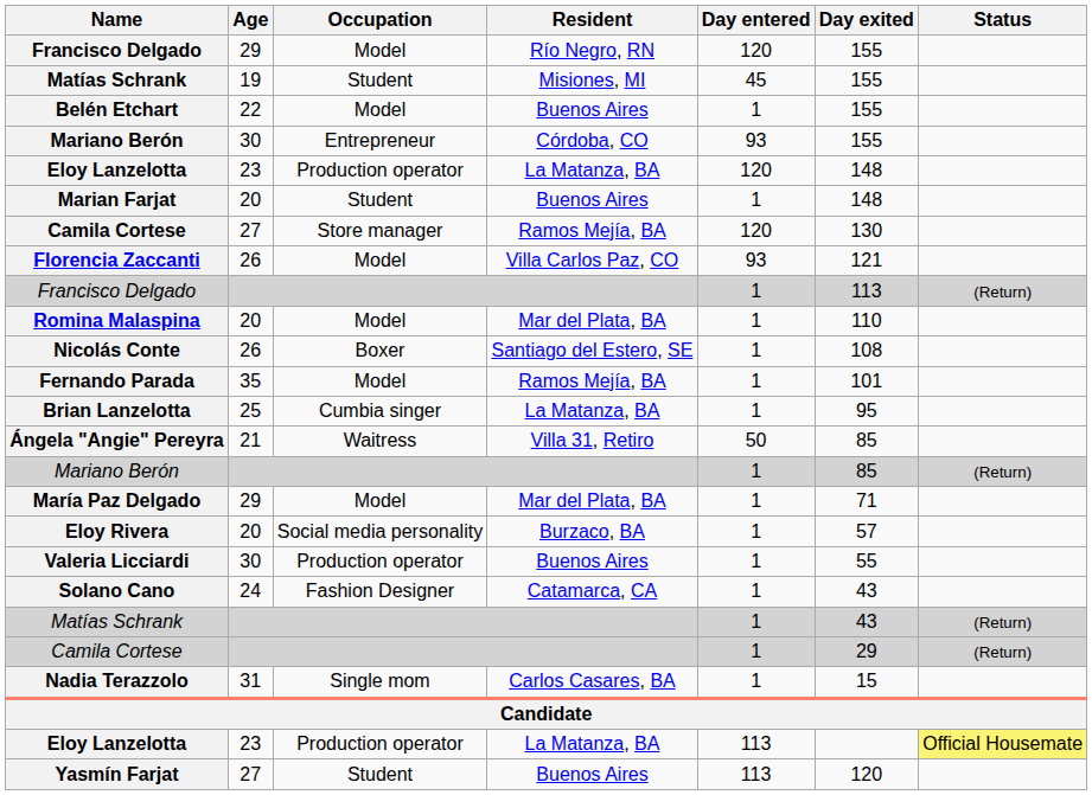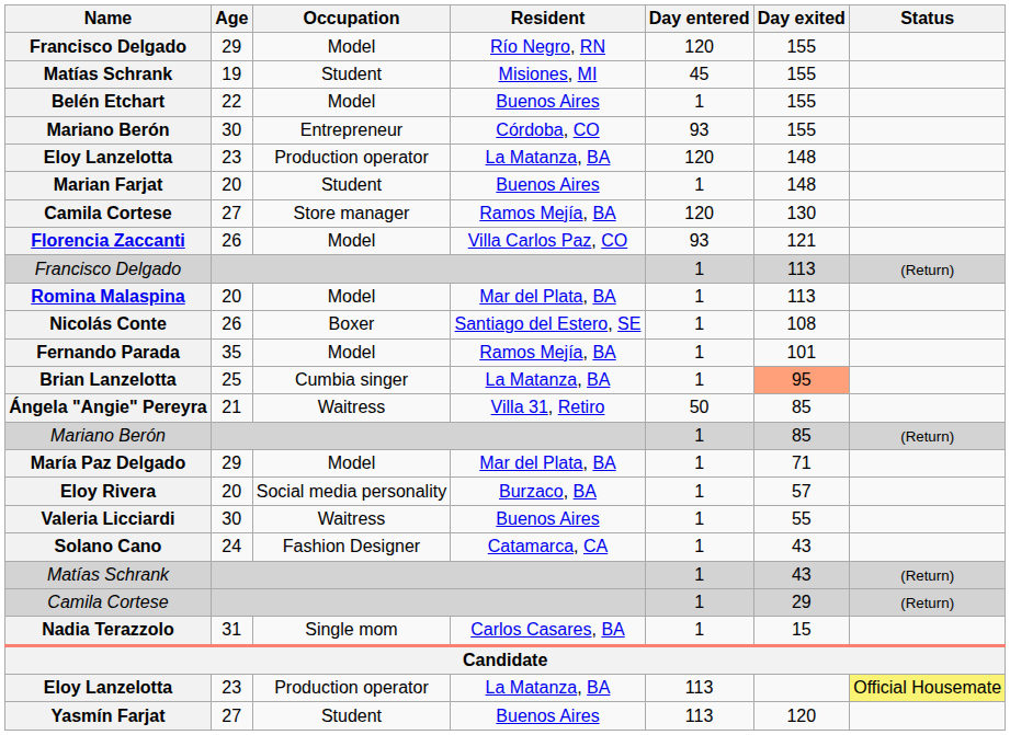 <table class="wikitable sortable" style="text-align:center">
 <tr>
 <th>Name</th>
 <th>Age</th>
 <th>Occupation</th>
 <th>Resident</th>
 <th>Day entered</th>
 <th>Day exited</th>
 <th>Status</th>
 </tr>
 <tr>
 <th>Francisco Delgado</th>
 <td>29</td>
 <td>Model</td>
 <td><a href='#'>Río Negro</a>, <a href='#'>RN</a></td>
 <td>120</td>
 <td>155</td>
 <td></td>
 </tr>
 <tr>
 <th>Matías Schrank</th>
 <td>19</td>
 <td>Student</td>
 <td><a href='#'>Misiones</a>, <a href='#'>MI</a></td>
 <td>45</td>
 <td>155</td>
 <td></td>
 </tr>
 <tr>
 <th>Belén Etchart</th>
 <td>22</td>
 <td>Model</td>
 <td><a href='#'>Buenos Aires</a></td>
 <td>1</td>
 <td>155</td>
 <td></td>
 </tr>
 <tr>
 <th>Mariano Berón</th>
 <td>30</td>
 <td>Entrepreneur</td>
 <td><a href='#'>Córdoba</a>, <a href='#'>CO</a></td>
 <td>93</td>
 <td>155</td>
 <td></td>
 </tr>
 <tr>
 <th>Eloy Lanzelotta</th>
 <td>23</td>
 <td>Production operator</td>
 <td><a href='#'>La Matanza</a>, <a href='#'>BA</a></td>
 <td>120</td>
 <td>148</td>
 <td></td>
 </tr>
 <tr>
 <th>Marian Farjat</th>
 <td>20</td>
 <td>Student</td>
 <td><a href='#'>Buenos Aires</a></td>
 <td>1</td>
 <td>148</td>
 <td></td>
 </tr>
 <tr>
 <th>Camila Cortese</th>
 <td>27</td>
 <td>Store manager</td>
 <td><a href='#'>Ramos Mejía</a>, <a href='#'>BA</a></td>
 <td>120</td>
 <td>130</td>
 <td></td>
 </tr>
 <tr>
 <th><a href='#'>Florencia Zaccanti</a></th>
 <td>26</td>
 <td>Model</td>
 <td><a href='#'>Villa Carlos Paz</a>, <a href='#'>CO</a></td>
 <td>93</td>
 <td>121</td>
 <td></td>
 </tr>
 <tr bgcolor=lightgray>
 <td><em>Francisco Delgado</em></td>
 <td colspan=3></td>
 <td>1</td>
 <td>113</td>
 <td> <small>(Return)</small></td>
 </tr>
 <tr>
 <th><a href='#'>Romina Malaspina</a></th>
 <td>20</td>
 <td>Model</td>
 <td><a href='#'>Mar del Plata</a>, <a href='#'>BA</a></td>
 <td>1</td>
-<td>110</td>
+<td>113</td>
 <td></td>
 </tr>
 <tr>
 <th>Nicolás Conte</th>
 <td>26</td>
 <td>Boxer</td>
 <td><a href='#'>Santiago del Estero</a>, <a href='#'>SE</a></td>
 <td>1</td>
 <td>108</td>
 <td></td>
 </tr>
 <tr>
 <th>Fernando Parada</th>
 <td>35</td>
 <td>Model</td>
 <td><a href='#'>Ramos Mejía</a>, <a href='#'>BA</a></td>
 <td>1</td>
 <td>101</td>
 <td></td>
 </tr>
 <tr>
 <th>Brian Lanzelotta</th>
 <td>25</td>
 <td>Cumbia singer</td>
 <td><a href='#'>La Matanza</a>, <a href='#'>BA</a></td>
 <td>1</td>
-<td>95</td>
+<td style="background: lightsalmon;">95</td>
 <td></td>
 </tr>
 <tr>
 <th>Ángela "Angie" Pereyra</th>
 <td>21</td>
 <td>Waitress</td>
 <td><a href='#'>Villa 31</a>, <a href='#'>Retiro</a></td>
 <td>50</td>
 <td>85</td>
 <td></td>
 </tr>
 <tr>
 </tr>
 <tr bgcolor=lightgray>
 <td><em>Mariano Berón</em></td>
 <td colspan=3></td>
 <td>1</td>
 <td>85</td>
 <td> <small>(Return)</small></td>
 </tr>
 <tr>
 <th>María Paz Delgado</th>
 <td>29</td>
 <td>Model</td>
 <td><a href='#'>Mar del Plata</a>, <a href='#'>BA</a></td>
 <td>1</td>
 <td>71</td>
 <td></td>
 </tr>
 <tr>
 <th>Eloy Rivera</th>
 <td>20</td>
 <td>Social media personality</td>
 <td><a href='#'>Burzaco</a>, <a href='#'>BA</a></td>
 <td>1</td>
 <td>57</td>
 <td></td>
 </tr>
 <tr>
 <th>Valeria Licciardi</th>
 <td>30</td>
-<td>Production operator</td>
+<td>Waitress</td>
 <td><a href='#'>Buenos Aires</a></td>
 <td>1</td>
 <td>55</td>
 <td></td>
 </tr>
 <tr>
 <th>Solano Cano</th>
 <td>24</td>
 <td>Fashion Designer</td>
 <td><a href='#'>Catamarca</a>, <a href='#'>CA</a></td>
 <td>1</td>
 <td>43</td>
 <td></td>
 </tr>
 <tr bgcolor=lightgray>
 <td><em> Matías Schrank</em></td>
 <td colspan=3></td>
 <td>1</td>
 <td>43</td>
 <td> <small>(Return)</small></td>
 </tr>
 <tr bgcolor=lightgray>
 <td><em>Camila Cortese</em></td>
 <td colspan=3></td>
 <td>1</td>
 <td>29</td>
 <td> <small>(Return)</small></td>
 </tr>
 <tr>
 </tr>
 <tr style="border-bottom:3px solid salmon;">
 <th>Nadia Terazzolo</th>
 <td>31</td>
 <td>Single mom</td>
 <td><a href='#'>Carlos Casares</a>, <a href='#'>BA</a></td>
 <td>1</td>
 <td>15</td>
 <td></td>
 </tr>
 <tr>
 <th colspan="7">Candidate</th>
 </tr>
 <tr>
 <th>Eloy Lanzelotta</th>
 <td>23</td>
 <td>Production operator</td>
 <td><a href='#'>La Matanza</a>, <a href='#'>BA</a></td>
 <td>113 </td>
 <td></td>
 <td style="background:#FBF373">Official Housemate</td>
 </tr>
 <tr>
 <th>Yasmín Farjat</th>
 <td>27</td>
 <td>Student</td>
 <td><a href='#'>Buenos Aires</a></td>
 <td>113 </td>
 <td>120</td>
 <td></td>
 </tr>
 <tr>
 </tr>
 </table>
